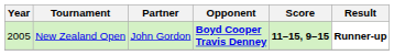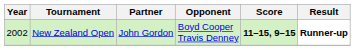 <table class="sortable wikitable" style="font-size: 90%;">
 <tr>
 <th>Year</th>
 <th>Tournament</th>
 <th>Partner</th>
 <th>Opponent</th>
 <th>Score</th>
 <th>Result</th>
 </tr>
 <tr style="background:#D4F1C5">
-<td align="center">2005</td>
+<td align="center">2002</td>
 <td align="left"><a href='#'>New Zealand Open</a></td>
 <td align="left"> <a href='#'>John Gordon</a></td>
-<td align="left"><strong> <a href='#'>Boyd Cooper</a> <br>  <a href='#'>Travis Denney</a></strong></td>
+<td align="left"> <a href='#'>Boyd Cooper</a> <br>  <a href='#'>Travis Denney</a></td>
 <td align="left"><strong>11–15, 9–15</strong></td>
 <td style="text-align:left; background:white"> <strong>Runner-up</strong></td>
 </tr>
 <tr>
 </tr>
 </table>
